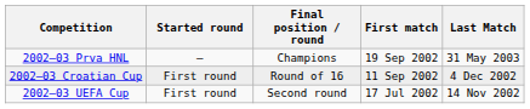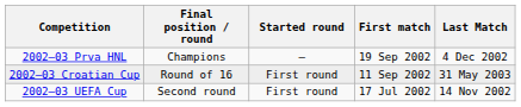 <table class="wikitable" style="text-align: center;">
 <tr>
 <th width="160">Competition</th>
+<th width="120">Final<br>position / round</th>
 <th width="120">Started round</th>
-<th width="120">Final<br>position / round</th>
 <th width="90">First match</th>
 <th width="90">Last Match</th>
 </tr>
 <tr>
 <td><a href='#'>2002–03 Prva HNL</a></td>
+<td>Champions</td>
 <td>–</td>
-<td>Champions</td>
 <td>19 Sep 2002</td>
-<td>31 May 2003</td>
+<td>4 Dec 2002</td>
 </tr>
 <tr bgcolor=#EEEEEE>
 <td><a href='#'>2002–03 Croatian Cup</a></td>
+<td>Round of 16</td>
 <td>First round</td>
-<td>Round of 16</td>
 <td>11 Sep 2002</td>
-<td>4 Dec 2002</td>
+<td>31 May 2003</td>
 </tr>
 <tr>
 <td><a href='#'>2002–03 UEFA Cup</a></td>
+<td>Second round</td>
 <td>First round</td>
-<td>Second round</td>
 <td>17 Jul 2002</td>
 <td>14 Nov 2002</td>
 </tr>
 </table>
